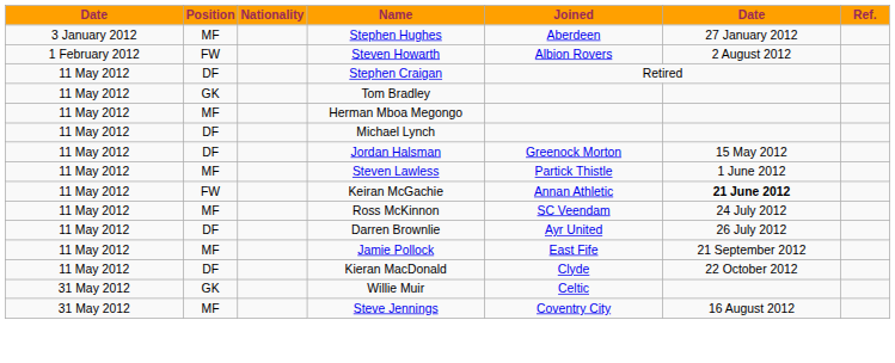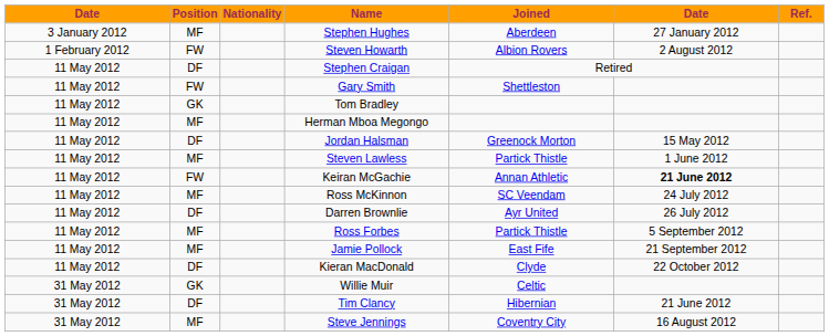 <table class="wikitable" style="text-align:center; font-size:90%">
 <tr>
 <th style="background:#ffa000; color:#98285c; width:200px;">Date</th>
 <th style="background:#ffa000; color:#98285c; width:50px;">Position</th>
 <th style="background:#ffa000; color:#98285c; width:50px;">Nationality</th>
 <th style="background:#ffa000; color:#98285c; width:200px;">Name</th>
 <th style="background:#ffa000; color:#98285c; width:200px;">Joined</th>
 <th style="background:#ffa000; color:#98285c; width:200px;">Date</th>
 <th style="background:#ffa000; color:#98285c; width:50px;">Ref.</th>
 </tr>
 <tr>
 <td>3 January 2012</td>
 <td>MF</td>
 <td></td>
 <td><a href='#'>Stephen Hughes</a></td>
 <td><a href='#'>Aberdeen</a></td>
 <td>27 January 2012</td>
 <td></td>
 </tr>
 <tr>
 <td>1 February 2012</td>
 <td>FW</td>
 <td></td>
 <td><a href='#'>Steven Howarth</a></td>
 <td><a href='#'>Albion Rovers</a></td>
 <td>2 August 2012</td>
 <td></td>
 </tr>
 <tr>
 <td>11 May 2012</td>
 <td>DF</td>
 <td></td>
 <td><a href='#'>Stephen Craigan</a></td>
 <td colspan="2">Retired</td>
 <td></td>
 </tr>
 <tr>
 <td>11 May 2012</td>
+<td>FW</td>
+<td></td>
+<td><a href='#'>Gary Smith</a></td>
+<td><a href='#'>Shettleston</a></td>
+<td></td>
+<td></td>
+</tr>
+<tr>
+<td>11 May 2012</td>
 <td>GK</td>
 <td></td>
 <td>Tom Bradley</td>
 <td></td>
 <td></td>
 <td></td>
 </tr>
 <tr>
 <td>11 May 2012</td>
 <td>MF</td>
 <td></td>
 <td>Herman Mboa Megongo</td>
-<td></td>
-<td></td>
-<td></td>
-</tr>
-<tr>
-<td>11 May 2012</td>
-<td>DF</td>
-<td></td>
-<td>Michael Lynch</td>
 <td></td>
 <td></td>
 <td></td>
 </tr>
 <tr>
 <td>11 May 2012</td>
 <td>DF</td>
 <td></td>
 <td><a href='#'>Jordan Halsman</a></td>
 <td><a href='#'>Greenock Morton</a></td>
 <td>15 May 2012</td>
 <td></td>
 </tr>
 <tr>
 <td>11 May 2012</td>
 <td>MF</td>
 <td></td>
 <td><a href='#'>Steven Lawless</a></td>
 <td><a href='#'>Partick Thistle</a></td>
 <td>1 June 2012</td>
 <td></td>
 </tr>
 <tr>
 <td>11 May 2012</td>
 <td>FW</td>
 <td></td>
 <td>Keiran McGachie</td>
 <td><a href='#'>Annan Athletic</a></td>
 <td><strong>21 June 2012</strong></td>
 <td></td>
 </tr>
 <tr>
 <td>11 May 2012</td>
 <td>MF</td>
 <td></td>
 <td>Ross McKinnon</td>
 <td><a href='#'>SC Veendam</a></td>
 <td>24 July 2012</td>
 <td></td>
 </tr>
 <tr>
 <td>11 May 2012</td>
 <td>DF</td>
 <td></td>
 <td>Darren Brownlie</td>
 <td><a href='#'>Ayr United</a></td>
 <td>26 July 2012</td>
 <td></td>
 </tr>
 <tr>
 <td>11 May 2012</td>
 <td>MF</td>
 <td></td>
+<td><a href='#'>Ross Forbes</a></td>
+<td><a href='#'>Partick Thistle</a></td>
+<td>5 September 2012</td>
+<td></td>
+</tr>
+<tr>
+<td>11 May 2012</td>
+<td>MF</td>
+<td></td>
 <td><a href='#'>Jamie Pollock</a></td>
 <td><a href='#'>East Fife</a></td>
 <td>21 September 2012</td>
 <td></td>
 </tr>
 <tr>
 <td>11 May 2012</td>
 <td>DF</td>
 <td></td>
 <td>Kieran MacDonald</td>
 <td><a href='#'>Clyde</a></td>
 <td>22 October 2012</td>
 <td></td>
 </tr>
 <tr>
 <td>31 May 2012</td>
 <td>GK</td>
 <td></td>
 <td>Willie Muir</td>
 <td><a href='#'>Celtic</a></td>
 <td></td>
 <td></td>
 </tr>
 <tr>
 <td>31 May 2012</td>
+<td>DF</td>
+<td></td>
+<td><a href='#'>Tim Clancy</a></td>
+<td><a href='#'>Hibernian</a></td>
+<td>21 June 2012</td>
+<td></td>
+</tr>
+<tr>
+<td>31 May 2012</td>
 <td>MF</td>
 <td></td>
 <td><a href='#'>Steve Jennings</a></td>
 <td><a href='#'>Coventry City</a></td>
 <td>16 August 2012</td>
 <td></td>
 </tr>
 </table>
